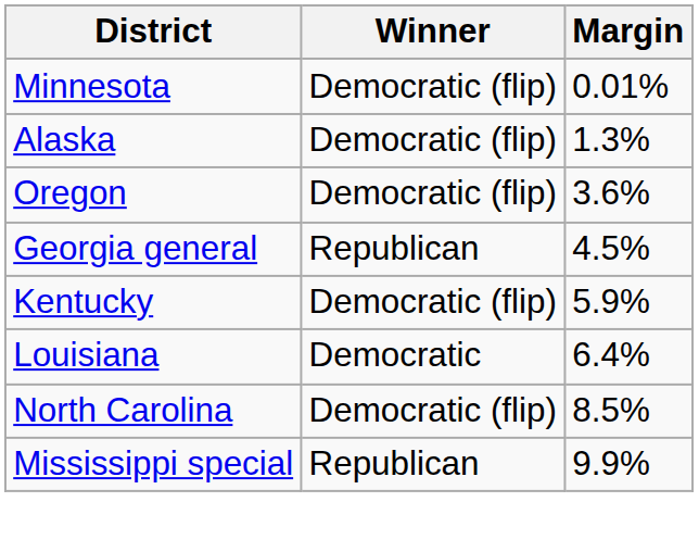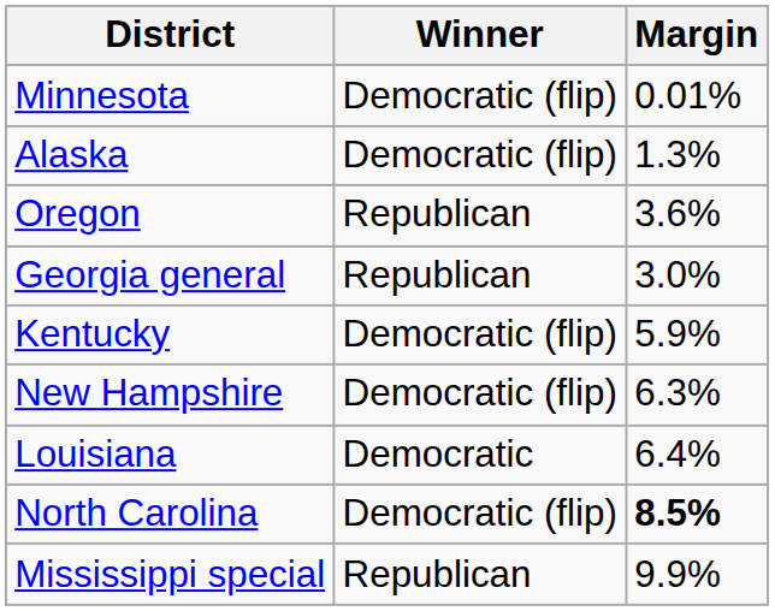 <table class="wikitable sortable">
 <tr>
 <th>District</th>
 <th>Winner</th>
 <th>Margin</th>
 </tr>
 <tr>
 <td><a href='#'>Minnesota</a></td>
 <td data-sort-value=-1 >Democratic (flip)</td>
 <td>0.01%</td>
 </tr>
 <tr>
 <td><a href='#'>Alaska</a></td>
 <td data-sort-value=-1 >Democratic (flip)</td>
 <td>1.3%</td>
 </tr>
 <tr>
 <td><a href='#'>Oregon</a></td>
-<td data-sort-value=-1 >Democratic (flip)</td>
+<td data-sort-value=0.5 >Republican</td>
 <td>3.6%</td>
 </tr>
 <tr>
 <td><a href='#'>Georgia general</a></td>
 <td data-sort-value=0.5 >Republican</td>
-<td>4.5%</td>
+<td>3.0%</td>
 </tr>
 <tr>
 <td><a href='#'>Kentucky</a></td>
 <td data-sort-value=-1 >Democratic (flip)</td>
 <td>5.9%</td>
+</tr>
+<tr>
+<td><a href='#'>New Hampshire</a></td>
+<td data-sort-value=-1 >Democratic (flip)</td>
+<td>6.3%</td>
 </tr>
 <tr>
 <td><a href='#'>Louisiana</a></td>
 <td data-sort-value=-0.5 >Democratic</td>
 <td>6.4%</td>
 </tr>
 <tr>
 <td><a href='#'>North Carolina</a></td>
 <td data-sort-value=-1 >Democratic (flip)</td>
-<td>8.5%</td>
+<td><strong>8.5%</strong></td>
 </tr>
 <tr>
 <td><a href='#'>Mississippi special</a></td>
 <td data-sort-value=0.5 >Republican</td>
 <td>9.9%</td>
 </tr>
 </table>
